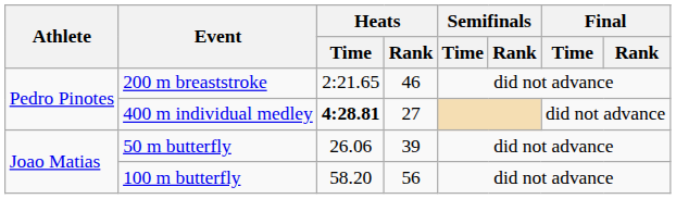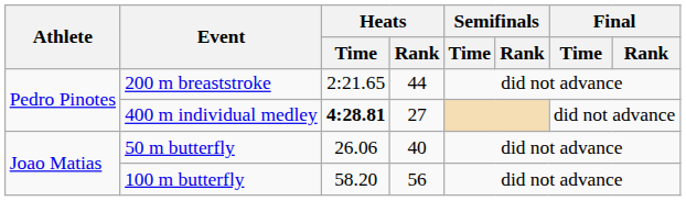 <table class=wikitable style="font-size:90%">
 <tr>
 <th rowspan="2">Athlete</th>
 <th rowspan="2">Event</th>
 <th colspan="2">Heats</th>
 <th colspan="2">Semifinals</th>
 <th colspan="2">Final</th>
 </tr>
 <tr>
 <th>Time</th>
 <th>Rank</th>
 <th>Time</th>
 <th>Rank</th>
 <th>Time</th>
 <th>Rank</th>
 </tr>
 <tr>
 <td rowspan="2"><a href='#'>Pedro Pinotes</a></td>
 <td><a href='#'>200 m breaststroke</a></td>
 <td align=center>2:21.65</td>
-<td align=center>46</td>
+<td align=center>44</td>
 <td align=center colspan=4>did not advance</td>
 </tr>
 <tr>
 <td><a href='#'>400 m individual medley</a></td>
 <td align=center><strong>4:28.81</strong></td>
 <td align=center>27</td>
 <td colspan= 2 bgcolor="wheat"></td>
 <td align=center colspan=2>did not advance</td>
 </tr>
 <tr>
 <td rowspan="2"><a href='#'>Joao Matias</a></td>
 <td><a href='#'>50 m butterfly</a></td>
 <td align=center>26.06</td>
-<td align=center>39</td>
+<td align=center>40</td>
 <td align=center colspan=4>did not advance</td>
 </tr>
 <tr>
 <td><a href='#'>100 m butterfly</a></td>
 <td align=center>58.20</td>
 <td align=center>56</td>
 <td align=center colspan=4>did not advance</td>
 </tr>
 </table>
